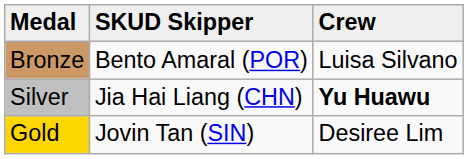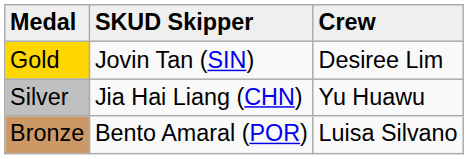 <table class="wikitable">
 <tr style="background:#efefef">
 <td><strong>Medal</strong></td>
 <td><strong>SKUD Skipper</strong></td>
 <td><strong>Crew</strong></td>
 </tr>
 <tr>
+<td style="background:gold">Gold</td>
+<td>  Jovin Tan (<a href='#'>SIN</a>)</td>
+<td>Desiree Lim</td>
+</tr>
+<tr>
+<td style="background:silver">Silver</td>
+<td>  Jia Hai Liang (<a href='#'>CHN</a>)</td>
+<td>Yu Huawu</td>
+</tr>
+<tr>
 <td style="background:#cc9966">Bronze</td>
 <td>  Bento Amaral (<a href='#'>POR</a>)</td>
 <td>Luisa Silvano</td>
 </tr>
-<tr>
-<td style="background:silver">Silver</td>
-<td>  Jia Hai Liang (<a href='#'>CHN</a>)</td>
-<td><strong>Yu Huawu</strong></td>
-</tr>
-<tr>
-<td style="background:gold">Gold</td>
-<td>  Jovin Tan (<a href='#'>SIN</a>)</td>
-<td>Desiree Lim</td>
-</tr>
 </table>
